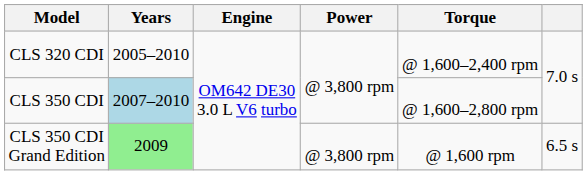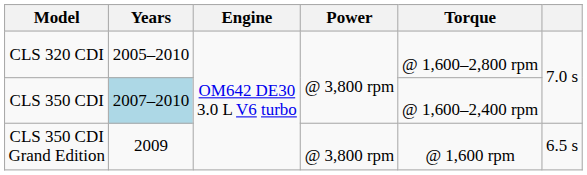 <table class="wikitable sortable" style="text-align: center;">
 <tr>
 <th>Model</th>
 <th>Years</th>
 <th>Engine</th>
 <th>Power</th>
 <th>Torque</th>
 <th></th>
 </tr>
 <tr>
 <td>CLS 320 CDI</td>
 <td>2005–2010</td>
 <td rowspan="3"><a href='#'>OM642 DE30</a> <br> 3.0 L <a href='#'>V6</a> <a href='#'>turbo</a></td>
 <td rowspan="2"> <br> @ 3,800 rpm</td>
-<td> <br> @ 1,600–2,400 rpm</td>
+<td> <br> @ 1,600–2,800 rpm</td>
 <td rowspan="2">7.0 s</td>
 </tr>
 <tr>
 <td>CLS 350 CDI</td>
 <td style="background: lightblue;">2007–2010</td>
-<td> <br> @ 1,600–2,800 rpm</td>
+<td> <br> @ 1,600–2,400 rpm</td>
 </tr>
 <tr>
 <td>CLS 350 CDI <br> Grand Edition</td>
-<td style="background: lightgreen;">2009</td>
+<td>2009</td>
 <td> <br> @ 3,800 rpm</td>
 <td> <br> @ 1,600 rpm</td>
 <td>6.5 s</td>
 </tr>
 </table>
